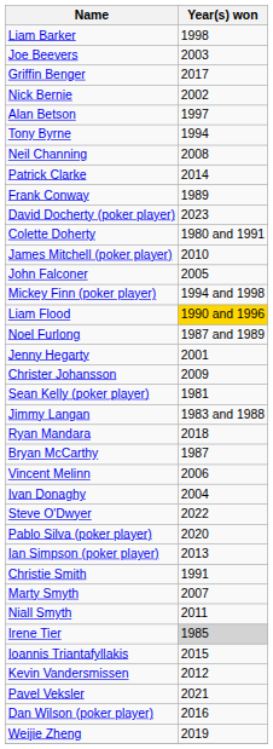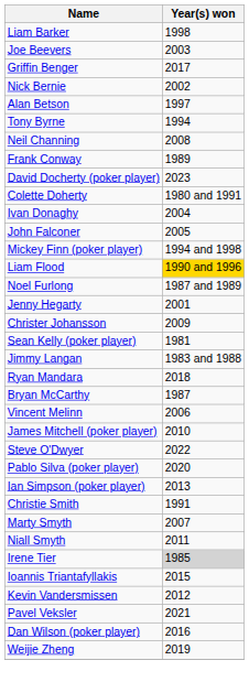 <table class="wikitable sortable" border="1">
 <tr>
 <th>Name</th>
 <th>Year(s) won</th>
 </tr>
 <tr>
 <td><a href='#'>Liam Barker</a></td>
 <td>1998</td>
 </tr>
 <tr>
 <td><a href='#'>Joe Beevers</a></td>
 <td>2003</td>
 </tr>
 <tr>
 <td><a href='#'>Griffin Benger</a></td>
 <td>2017</td>
 </tr>
 <tr>
 <td><a href='#'>Nick Bernie</a></td>
 <td>2002</td>
 </tr>
 <tr>
 <td><a href='#'>Alan Betson</a></td>
 <td>1997</td>
 </tr>
 <tr>
 <td><a href='#'>Tony Byrne</a></td>
 <td>1994</td>
 </tr>
 <tr>
 <td><a href='#'>Neil Channing</a></td>
 <td>2008</td>
 </tr>
 <tr>
-<td><a href='#'>Patrick Clarke</a></td>
-<td>2014</td>
-</tr>
-<tr>
 <td><a href='#'>Frank Conway</a></td>
 <td>1989</td>
 </tr>
 <tr>
 <td><a href='#'>David Docherty (poker player)</a></td>
 <td>2023</td>
 </tr>
 <tr>
 <td><a href='#'>Colette Doherty</a></td>
 <td>1980 and 1991</td>
 </tr>
 <tr>
-<td><a href='#'>James Mitchell (poker player)</a></td>
-<td>2010</td>
+<td><a href='#'>Ivan Donaghy</a></td>
+<td>2004</td>
 </tr>
 <tr>
 <td><a href='#'>John Falconer</a></td>
 <td>2005</td>
 </tr>
 <tr>
 <td><a href='#'>Mickey Finn (poker player)</a></td>
 <td>1994 and 1998</td>
 </tr>
 <tr>
 <td><a href='#'>Liam Flood</a></td>
 <td style="background: gold;">1990 and 1996</td>
 </tr>
 <tr>
 <td><a href='#'>Noel Furlong</a></td>
 <td>1987 and 1989</td>
 </tr>
 <tr>
 <td><a href='#'>Jenny Hegarty</a></td>
 <td>2001</td>
 </tr>
 <tr>
 <td><a href='#'>Christer Johansson</a></td>
 <td>2009</td>
 </tr>
 <tr>
 <td><a href='#'>Sean Kelly (poker player)</a></td>
 <td>1981</td>
 </tr>
 <tr>
 <td><a href='#'>Jimmy Langan</a></td>
 <td>1983 and 1988</td>
 </tr>
 <tr>
 <td><a href='#'>Ryan Mandara</a></td>
 <td>2018</td>
 </tr>
 <tr>
 <td><a href='#'>Bryan McCarthy</a></td>
 <td>1987</td>
 </tr>
 <tr>
 <td><a href='#'>Vincent Melinn</a></td>
 <td>2006</td>
 </tr>
 <tr>
-<td><a href='#'>Ivan Donaghy</a></td>
-<td>2004</td>
+<td><a href='#'>James Mitchell (poker player)</a></td>
+<td>2010</td>
 </tr>
 <tr>
 <td><a href='#'>Steve O'Dwyer</a></td>
 <td>2022</td>
 </tr>
 <tr>
 <td><a href='#'>Pablo Silva (poker player)</a></td>
 <td>2020</td>
 </tr>
 <tr>
 <td><a href='#'>Ian Simpson (poker player)</a></td>
 <td>2013</td>
 </tr>
 <tr>
 <td><a href='#'>Christie Smith</a></td>
 <td>1991</td>
 </tr>
 <tr>
 <td><a href='#'>Marty Smyth</a></td>
 <td>2007</td>
 </tr>
 <tr>
 <td><a href='#'>Niall Smyth</a></td>
 <td>2011</td>
 </tr>
 <tr>
 <td><a href='#'>Irene Tier</a></td>
 <td style="background: lightgrey;">1985</td>
 </tr>
 <tr>
 <td><a href='#'>Ioannis Triantafyllakis</a></td>
 <td>2015</td>
 </tr>
 <tr>
 <td><a href='#'>Kevin Vandersmissen</a></td>
 <td>2012</td>
 </tr>
 <tr>
 <td><a href='#'>Pavel Veksler</a></td>
 <td>2021</td>
 </tr>
 <tr>
 <td><a href='#'>Dan Wilson (poker player)</a></td>
 <td>2016</td>
 </tr>
 <tr>
 <td><a href='#'>Weijie Zheng</a></td>
 <td>2019</td>
 </tr>
 <tr>
 </tr>
 </table>
